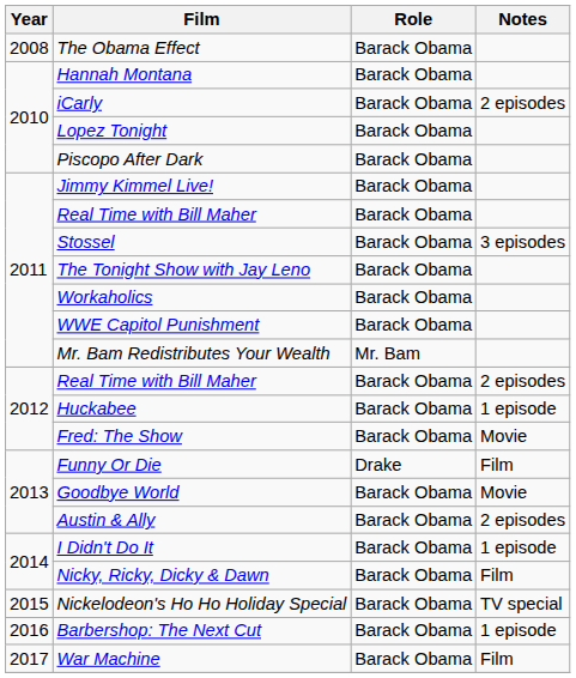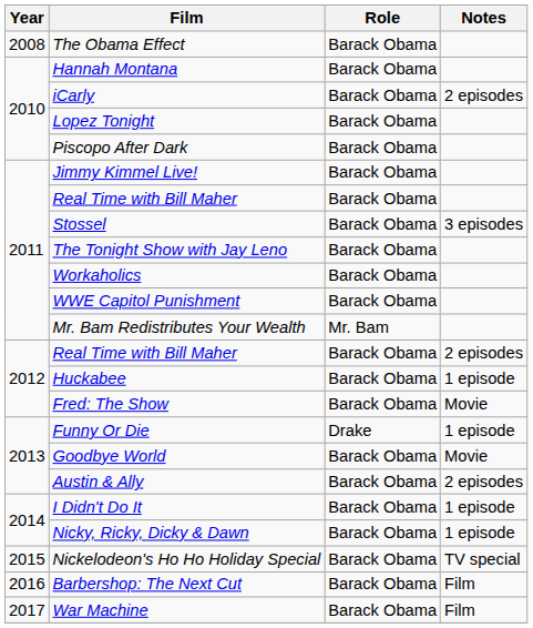 <table class="wikitable" style="font-size:90%;">
 <tr>
 <th>Year</th>
 <th>Film</th>
 <th>Role</th>
 <th>Notes</th>
 </tr>
 <tr>
 <td rowspan="1">2008</td>
 <td><em>The Obama Effect</em></td>
 <td>Barack Obama</td>
 <td></td>
 </tr>
 <tr>
 <td rowspan="4">2010</td>
 <td><em><a href='#'>Hannah Montana</a></em></td>
 <td>Barack Obama</td>
 <td></td>
 </tr>
 <tr>
 <td><em><a href='#'>iCarly</a></em></td>
 <td>Barack Obama</td>
 <td>2 episodes</td>
 </tr>
 <tr>
 <td><em><a href='#'>Lopez Tonight</a></em></td>
 <td>Barack Obama</td>
 <td></td>
 </tr>
 <tr>
 <td><em>Piscopo After Dark</em></td>
 <td>Barack Obama</td>
 <td></td>
 </tr>
 <tr>
 <td rowspan="7">2011</td>
 <td><em><a href='#'>Jimmy Kimmel Live!</a></em></td>
 <td>Barack Obama</td>
 <td></td>
 </tr>
 <tr>
 <td><em><a href='#'>Real Time with Bill Maher</a></em></td>
 <td>Barack Obama</td>
 <td></td>
 </tr>
 <tr>
 <td><em><a href='#'>Stossel</a></em></td>
 <td>Barack Obama</td>
 <td>3 episodes</td>
 </tr>
 <tr>
 <td><em><a href='#'>The Tonight Show with Jay Leno</a></em></td>
 <td>Barack Obama</td>
 <td></td>
 </tr>
 <tr>
 <td><em><a href='#'>Workaholics</a></em></td>
 <td>Barack Obama</td>
 <td></td>
 </tr>
 <tr>
 <td><em><a href='#'>WWE Capitol Punishment</a></em></td>
 <td>Barack Obama</td>
 <td></td>
 </tr>
 <tr>
 <td><em>Mr. Bam Redistributes Your Wealth</em></td>
 <td>Mr. Bam</td>
 <td></td>
 </tr>
 <tr>
 <td rowspan="3">2012</td>
 <td><em><a href='#'>Real Time with Bill Maher</a></em></td>
 <td>Barack Obama</td>
 <td>2 episodes</td>
 </tr>
 <tr>
 <td><em><a href='#'>Huckabee</a></em></td>
 <td>Barack Obama</td>
 <td>1 episode</td>
 </tr>
 <tr>
 <td><em><a href='#'>Fred: The Show</a></em></td>
 <td>Barack Obama</td>
 <td>Movie</td>
 </tr>
 <tr>
 <td rowspan="3">2013</td>
 <td><em><a href='#'>Funny Or Die</a></em></td>
 <td>Drake</td>
-<td>Film</td>
+<td>1 episode</td>
 </tr>
 <tr>
 <td><em><a href='#'>Goodbye World</a></em></td>
 <td>Barack Obama</td>
 <td>Movie</td>
 </tr>
 <tr>
 <td><em><a href='#'>Austin & Ally</a></em></td>
 <td>Barack Obama</td>
 <td>2 episodes</td>
 </tr>
 <tr>
 <td rowspan="2">2014</td>
 <td><em><a href='#'>I Didn't Do It</a></em></td>
 <td>Barack Obama</td>
 <td>1 episode</td>
 </tr>
 <tr>
 <td><em><a href='#'>Nicky, Ricky, Dicky & Dawn</a></em></td>
 <td>Barack Obama</td>
-<td>Film</td>
+<td>1 episode</td>
 </tr>
 <tr>
 <td rowspan="1">2015</td>
 <td><em>Nickelodeon's Ho Ho Holiday Special</em></td>
 <td>Barack Obama</td>
 <td>TV special</td>
 </tr>
 <tr>
 <td rowspan="1">2016</td>
 <td><em><a href='#'>Barbershop: The Next Cut</a></em></td>
 <td>Barack Obama</td>
-<td>1 episode</td>
+<td>Film</td>
 </tr>
 <tr>
 <td rowspan="1">2017</td>
 <td><em><a href='#'>War Machine</a></em></td>
 <td>Barack Obama</td>
 <td>Film</td>
 </tr>
 <tr>
 </tr>
 </table>
